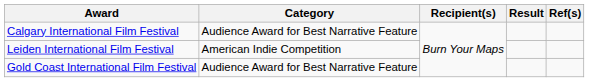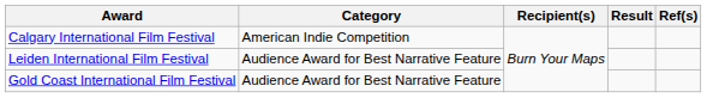 <table class="wikitable">
 <tr>
 <th>Award</th>
 <th>Category</th>
 <th>Recipient(s)</th>
 <th>Result</th>
 <th>Ref(s)</th>
 </tr>
 <tr>
 <td><a href='#'>Calgary International Film Festival</a></td>
-<td>Audience Award for Best Narrative Feature</td>
+<td>American Indie Competition</td>
 <td rowspan="3"><em>Burn Your Maps</em></td>
 <td></td>
 <td></td>
 </tr>
 <tr>
 <td><a href='#'>Leiden International Film Festival</a></td>
-<td>American Indie Competition</td>
+<td>Audience Award for Best Narrative Feature</td>
 <td></td>
 <td></td>
 </tr>
 <tr>
 <td><a href='#'>Gold Coast International Film Festival</a></td>
 <td>Audience Award for Best Narrative Feature</td>
 <td></td>
 <td></td>
 </tr>
 </table>
